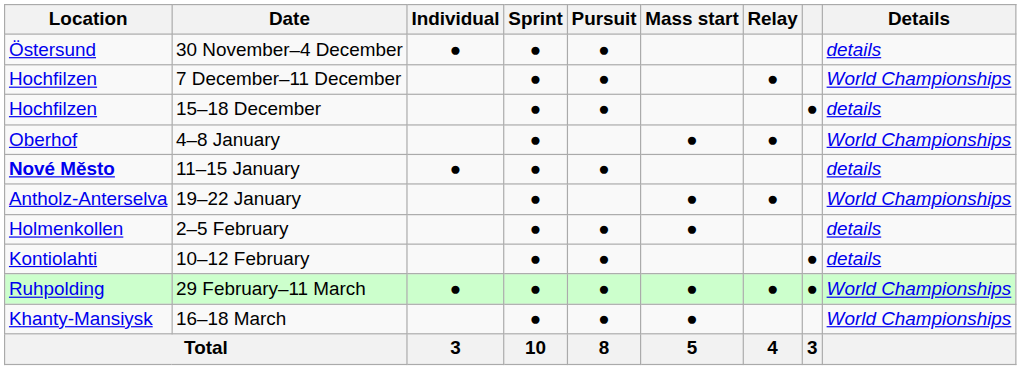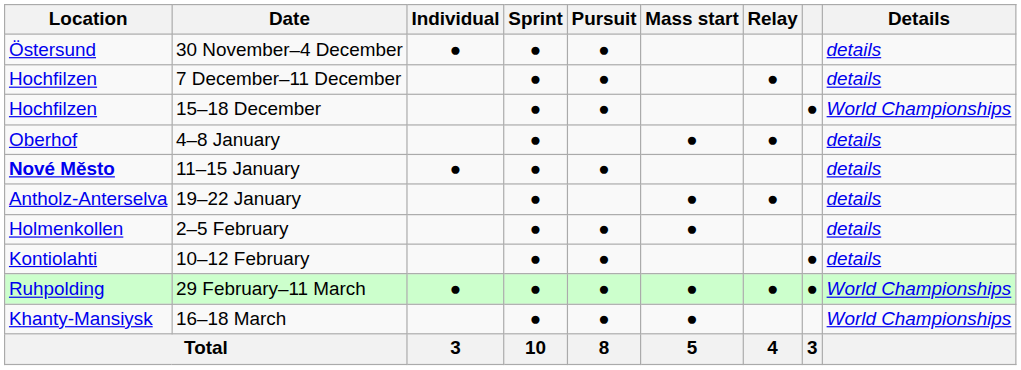 <table class="wikitable" border="1">
 <tr>
 <th>Location</th>
 <th>Date</th>
 <th>Individual</th>
 <th>Sprint</th>
 <th>Pursuit</th>
 <th>Mass start</th>
 <th>Relay</th>
 <th></th>
 <th>Details</th>
 </tr>
 <tr align=center>
 <td align=left> <a href='#'>Östersund</a></td>
 <td align=left>30 November–4 December</td>
 <td>●</td>
 <td>●</td>
 <td>●</td>
 <td></td>
 <td></td>
 <td></td>
 <td align=left><a href='#'><em>details</em></a></td>
 </tr>
 <tr align=center>
 <td align=left> <a href='#'>Hochfilzen</a></td>
 <td align=left>7 December–11 December</td>
 <td></td>
 <td>●</td>
 <td>●</td>
 <td></td>
 <td>●</td>
 <td></td>
-<td align=left><a href='#'><em> World Championships</em></a></td>
+<td align=left><a href='#'><em>details</em></a></td>
 </tr>
 <tr align=center>
 <td align=left> <a href='#'>Hochfilzen</a></td>
 <td align=left>15–18 December</td>
 <td></td>
 <td>●</td>
 <td>●</td>
 <td></td>
 <td></td>
 <td>●</td>
-<td align=left><a href='#'><em>details</em></a></td>
+<td align=left><a href='#'><em> World Championships</em></a></td>
 </tr>
 <tr align=center>
 <td align=left> <a href='#'>Oberhof</a></td>
 <td align=left>4–8 January</td>
 <td></td>
 <td>●</td>
 <td></td>
 <td>●</td>
 <td>●</td>
 <td></td>
-<td align=left><a href='#'><em> World Championships</em></a></td>
+<td align=left><a href='#'><em>details</em></a></td>
 </tr>
 <tr align=center>
 <td align=left><strong> <a href='#'>Nové Město</a></strong></td>
 <td align=left>11–15 January</td>
 <td>●</td>
 <td>●</td>
 <td>●</td>
 <td></td>
 <td></td>
 <td></td>
 <td align=left><a href='#'><em>details</em></a></td>
 </tr>
 <tr align=center>
 <td align=left> <a href='#'>Antholz-Anterselva</a></td>
 <td align=left>19–22 January</td>
 <td></td>
 <td>●</td>
 <td></td>
 <td>●</td>
 <td>●</td>
 <td></td>
-<td align=left><a href='#'><em> World Championships</em></a></td>
+<td align=left><a href='#'><em>details</em></a></td>
 </tr>
 <tr align=center>
 <td align=left> <a href='#'>Holmenkollen</a></td>
 <td align=left>2–5 February</td>
 <td></td>
 <td>●</td>
 <td>●</td>
 <td>●</td>
 <td></td>
 <td></td>
 <td align=left><a href='#'><em>details</em></a></td>
 </tr>
 <tr align=center>
 <td align=left> <a href='#'>Kontiolahti</a></td>
 <td align=left>10–12 February</td>
 <td></td>
 <td>●</td>
 <td>●</td>
 <td></td>
 <td></td>
 <td>●</td>
 <td align=left><a href='#'><em>details</em></a></td>
 </tr>
 <tr align=center  style="background:#ccffcc">
 <td align=left> <a href='#'>Ruhpolding</a></td>
 <td align=left>29 February–11 March</td>
 <td>●</td>
 <td>●</td>
 <td>●</td>
 <td>●</td>
 <td>●</td>
 <td>●</td>
 <td align=left><a href='#'><em> World Championships</em></a></td>
 </tr>
 <tr align=center>
 <td align=left> <a href='#'>Khanty-Mansiysk</a></td>
 <td align=left>16–18 March</td>
 <td></td>
 <td>●</td>
 <td>●</td>
 <td>●</td>
 <td></td>
 <td></td>
 <td align=left><a href='#'><em> World Championships</em></a></td>
 </tr>
 <tr align=center>
 <th colspan="2">Total</th>
 <th>3</th>
 <th>10</th>
 <th>8</th>
 <th>5</th>
 <th>4</th>
 <th>3</th>
 <th></th>
 </tr>
 </table>
